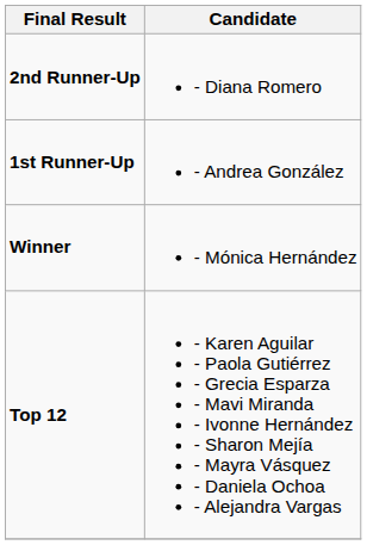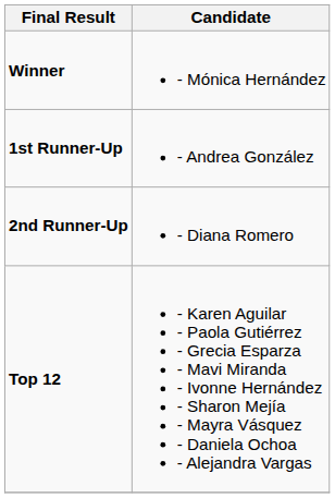 <table class="wikitable">
 <tr>
 <th>Final Result</th>
 <th>Candidate</th>
 </tr>
 <tr>
-<td><strong>2nd Runner-Up</strong></td>
-<td><br><ul><li><strong></strong> - Diana Romero</li></ul></td>
+<td><strong>Winner</strong></td>
+<td><br><ul><li><strong></strong> - Mónica Hernández</li></ul></td>
 </tr>
 <tr>
 <td><strong>1st Runner-Up</strong></td>
 <td><br><ul><li><strong></strong> - Andrea González</li></ul></td>
 </tr>
 <tr>
-<td><strong>Winner</strong></td>
-<td><br><ul><li><strong></strong> - Mónica Hernández</li></ul></td>
+<td><strong>2nd Runner-Up</strong></td>
+<td><br><ul><li><strong></strong> - Diana Romero</li></ul></td>
 </tr>
 <tr>
 <td><strong>Top 12</strong></td>
 <td><br><ul><li><strong></strong> - Karen Aguilar</li><li><strong></strong> - Paola Gutiérrez</li><li><strong></strong> - Grecia Esparza</li><li><strong></strong> - Mavi Miranda</li><li><strong></strong> - Ivonne Hernández</li><li><strong></strong> - Sharon Mejía</li><li><strong></strong> - Mayra Vásquez</li><li><strong></strong> - Daniela Ochoa</li><li><strong></strong> - Alejandra Vargas</li></ul></td>
 </tr>
 <tr>
 </tr>
 </table>
